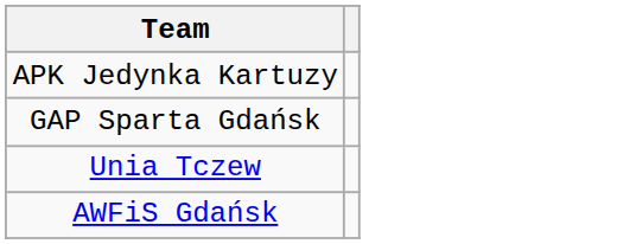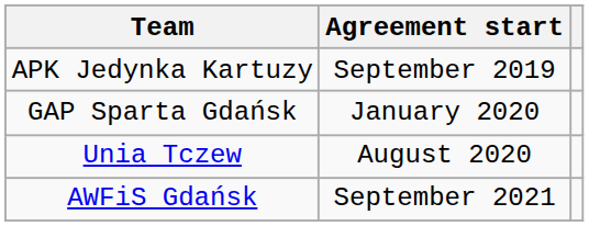 <table class="wikitable" style="text-align: center">
 <tr>
 <th>Team</th>
+<th>Agreement start</th>
 <th></th>
 </tr>
 <tr>
 <td>APK Jedynka Kartuzy</td>
+<td>September 2019</td>
 <td></td>
 </tr>
 <tr>
 <td>GAP Sparta Gdańsk</td>
+<td>January 2020</td>
 <td></td>
 </tr>
 <tr>
 <td><a href='#'>Unia Tczew</a></td>
+<td>August 2020</td>
 <td></td>
 </tr>
 <tr>
 <td><a href='#'>AWFiS Gdańsk</a></td>
+<td>September 2021</td>
 <td></td>
 </tr>
 </table>
